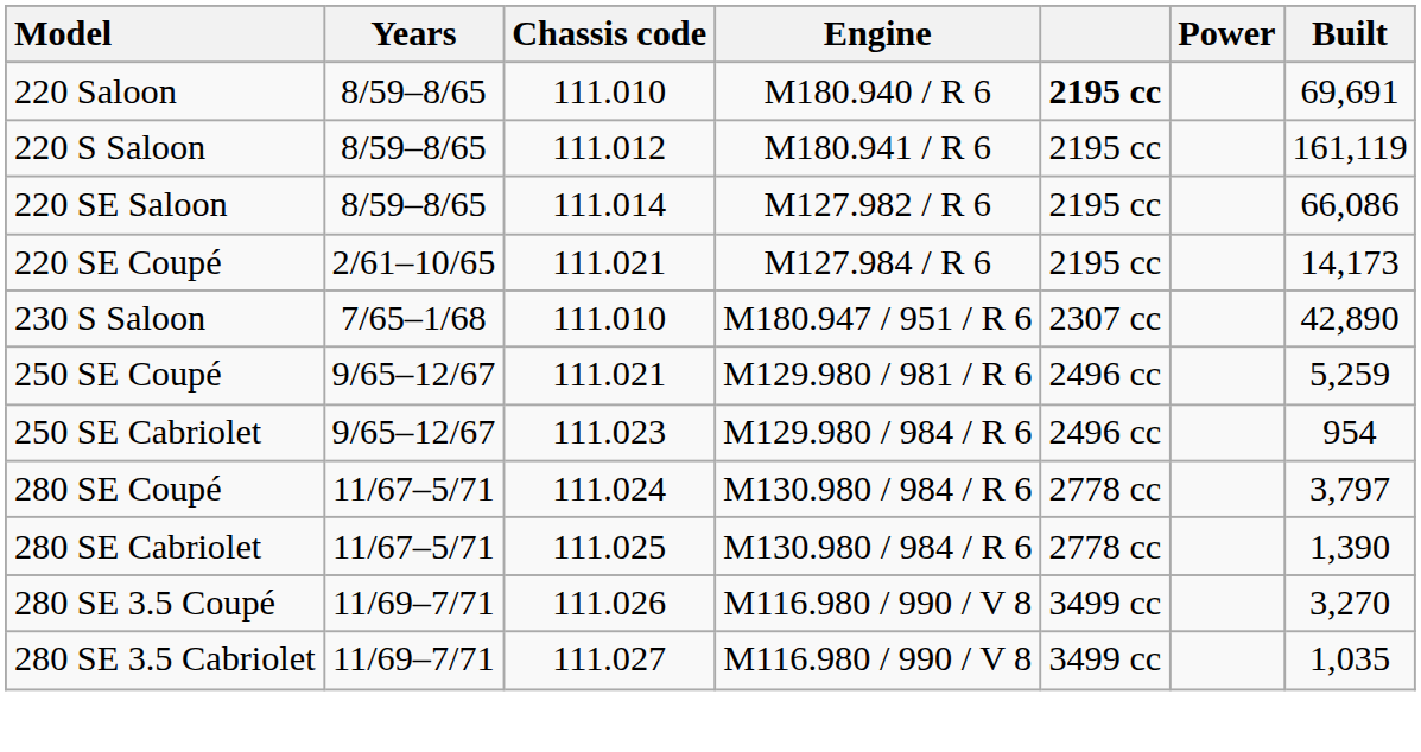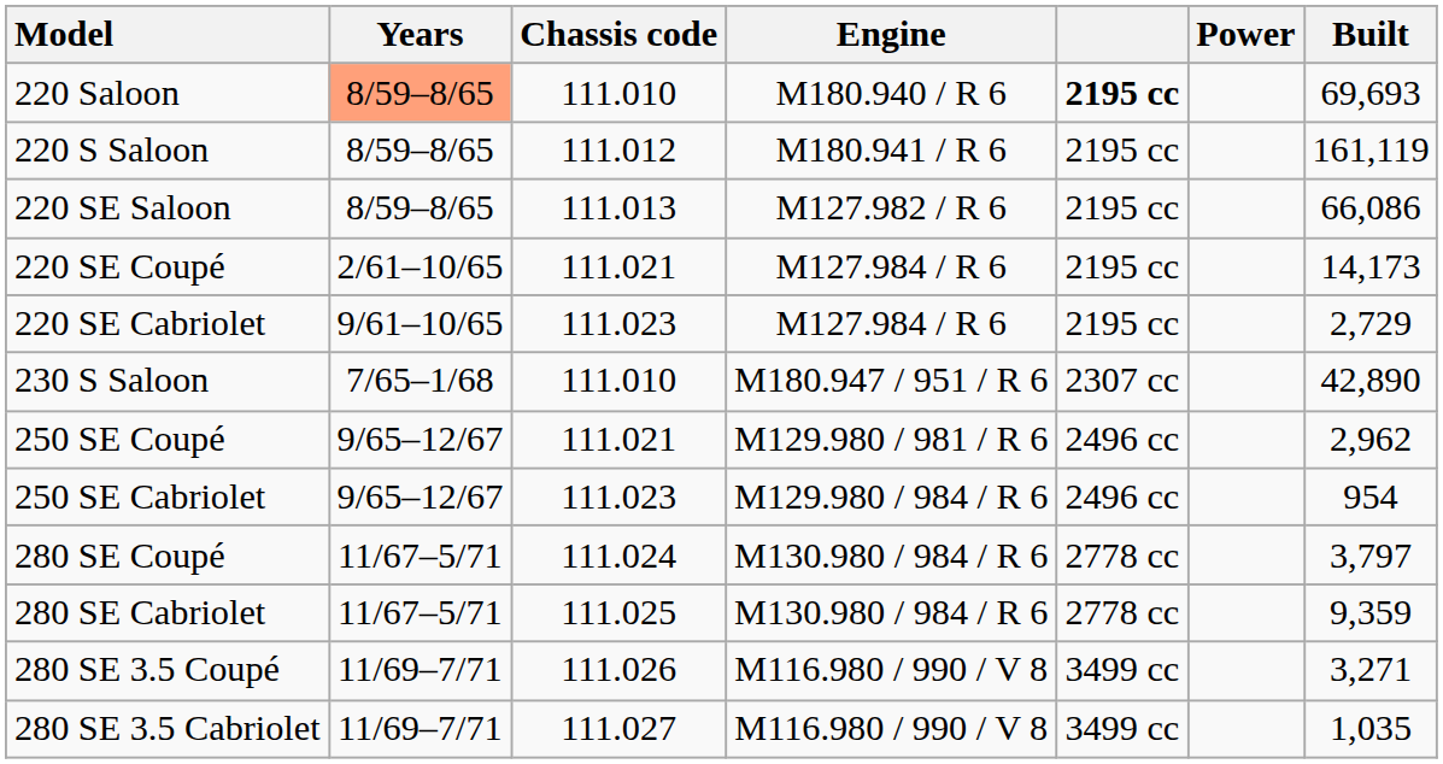 <table class="wikitable" style="text-align: center;">
 <tr>
 <th style="text-align: left;">Model</th>
 <th>Years</th>
 <th>Chassis code</th>
 <th>Engine</th>
 <th></th>
 <th>Power</th>
 <th>Built</th>
 </tr>
 <tr>
 <td style="text-align: left;">220 Saloon</td>
-<td>8/59–8/65</td>
+<td style="background: lightsalmon;">8/59–8/65</td>
 <td>111.010</td>
 <td>M180.940 / R 6</td>
 <td><strong>2195 cc</strong></td>
 <td></td>
-<td>69,691</td>
+<td>69,693</td>
 </tr>
 <tr>
 <td style="text-align: left;">220 S Saloon</td>
 <td>8/59–8/65</td>
 <td>111.012</td>
 <td>M180.941 / R 6</td>
 <td>2195 cc</td>
 <td><br></td>
 <td>161,119</td>
 </tr>
 <tr>
 <td style="text-align: left;">220 SE Saloon</td>
 <td>8/59–8/65</td>
-<td>111.014</td>
+<td>111.013</td>
 <td>M127.982 / R 6</td>
 <td>2195 cc</td>
 <td></td>
 <td>66,086</td>
 </tr>
 <tr>
 <td style="text-align: left;">220 SE Coupé</td>
 <td>2/61–10/65</td>
 <td>111.021</td>
 <td>M127.984 / R 6</td>
 <td>2195 cc</td>
 <td></td>
 <td>14,173</td>
+</tr>
+<tr>
+<td style="text-align: left;">220 SE Cabriolet</td>
+<td>9/61–10/65</td>
+<td>111.023</td>
+<td>M127.984 / R 6</td>
+<td>2195 cc</td>
+<td></td>
+<td>2,729</td>
 </tr>
 <tr>
 <td style="text-align: left;">230 S Saloon</td>
 <td>7/65–1/68</td>
 <td>111.010</td>
 <td>M180.947 / 951 / R 6</td>
 <td>2307 cc</td>
 <td></td>
 <td>42,890</td>
 </tr>
 <tr>
 <td style="text-align: left;">250 SE Coupé</td>
 <td>9/65–12/67</td>
 <td>111.021</td>
 <td>M129.980 / 981 / R 6</td>
 <td>2496 cc</td>
 <td></td>
-<td>5,259</td>
+<td>2,962</td>
 </tr>
 <tr>
 <td style="text-align: left;">250 SE Cabriolet</td>
 <td>9/65–12/67</td>
 <td>111.023</td>
 <td>M129.980 / 984 / R 6</td>
 <td>2496 cc</td>
 <td></td>
 <td>954</td>
 </tr>
 <tr>
 <td style="text-align: left;">280 SE Coupé</td>
 <td>11/67–5/71</td>
 <td>111.024</td>
 <td>M130.980 / 984 / R 6</td>
 <td>2778 cc</td>
 <td></td>
 <td>3,797</td>
 </tr>
 <tr>
 <td style="text-align: left;">280 SE Cabriolet</td>
 <td>11/67–5/71</td>
 <td>111.025</td>
 <td>M130.980 / 984 / R 6</td>
 <td>2778 cc</td>
 <td></td>
-<td>1,390</td>
+<td>9,359</td>
 </tr>
 <tr>
 <td style="text-align: left;">280 SE 3.5 Coupé</td>
 <td>11/69–7/71</td>
 <td>111.026</td>
 <td>M116.980 / 990 / V 8</td>
 <td>3499 cc</td>
 <td></td>
-<td>3,270</td>
+<td>3,271</td>
 </tr>
 <tr>
 <td style="text-align: left;">280 SE 3.5 Cabriolet</td>
 <td>11/69–7/71</td>
 <td>111.027</td>
 <td>M116.980 / 990 / V 8</td>
 <td>3499 cc</td>
 <td></td>
 <td>1,035</td>
 </tr>
 </table>
